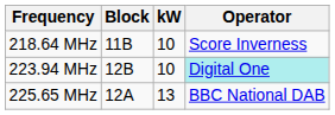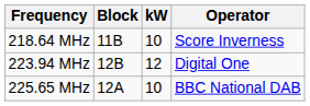 <table class="wikitable sortable">
 <tr>
 <th>Frequency</th>
 <th>Block</th>
 <th>kW</th>
 <th>Operator</th>
 </tr>
 <tr>
 <td>218.64 MHz</td>
 <td>11B</td>
 <td>10</td>
 <td><a href='#'>Score Inverness</a></td>
 </tr>
 <tr>
 <td>223.94 MHz</td>
 <td>12B</td>
-<td>10</td>
-<td style="background: paleturquoise;"><a href='#'>Digital One</a></td>
+<td>12</td>
+<td><a href='#'>Digital One</a></td>
 </tr>
 <tr>
 <td>225.65 MHz</td>
 <td>12A</td>
-<td>13</td>
+<td>10</td>
 <td><a href='#'>BBC National DAB</a></td>
 </tr>
 </table>
